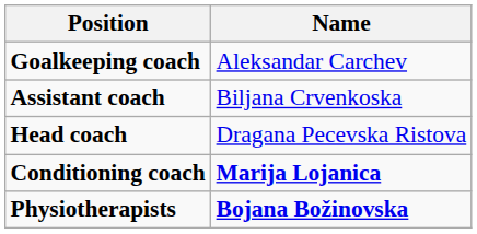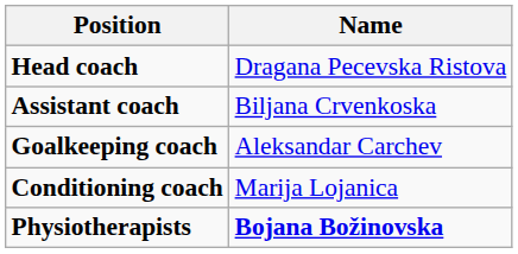 <table class="wikitable">
 <tr>
 <th>Position</th>
 <th>Name</th>
 </tr>
 <tr>
-<td><strong>Goalkeeping coach</strong></td>
-<td> <a href='#'>Aleksandar Carchev</a></td>
+<td><strong>Head coach</strong></td>
+<td> <a href='#'>Dragana Pecevska Ristova</a></td>
 </tr>
 <tr>
 <td><strong>Assistant coach</strong></td>
 <td> <a href='#'>Biljana Crvenkoska</a></td>
 </tr>
 <tr>
-<td><strong>Head coach</strong></td>
-<td> <a href='#'>Dragana Pecevska Ristova</a></td>
+<td><strong>Goalkeeping coach</strong></td>
+<td> <a href='#'>Aleksandar Carchev</a></td>
 </tr>
 <tr>
 <td><strong>Conditioning coach</strong></td>
-<td><strong> <a href='#'>Marija Lojanica</a></strong></td>
+<td> <a href='#'>Marija Lojanica</a></td>
 </tr>
 <tr>
 <td><strong>Physiotherapists</strong></td>
 <td><strong> <a href='#'>Bojana Božinovska</a></strong></td>
 </tr>
 </table>
